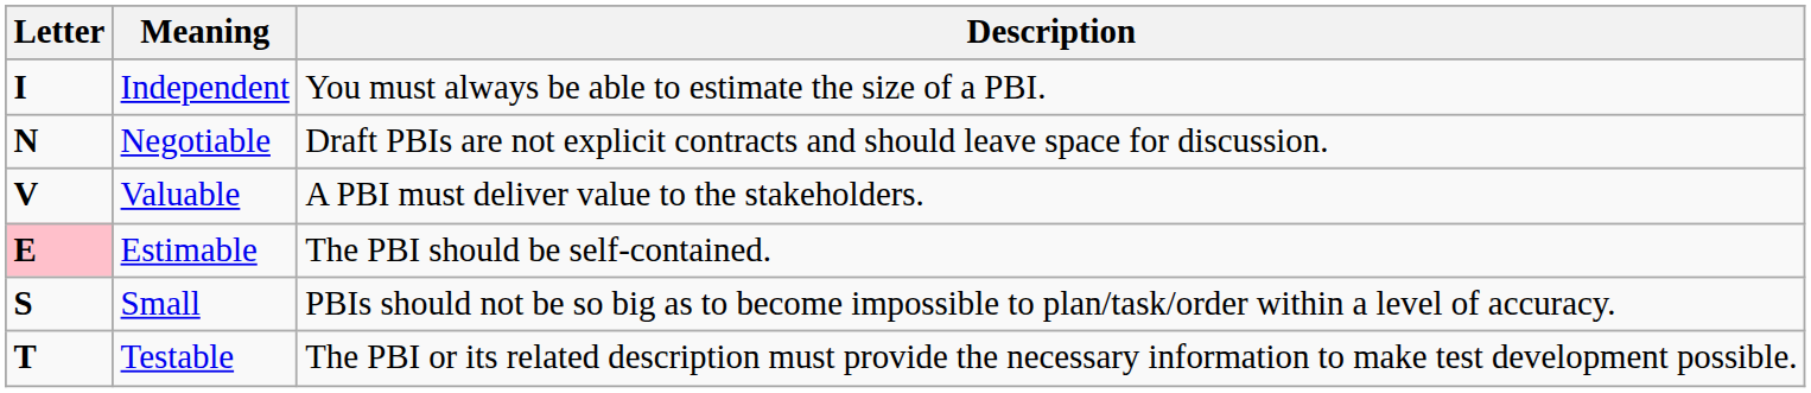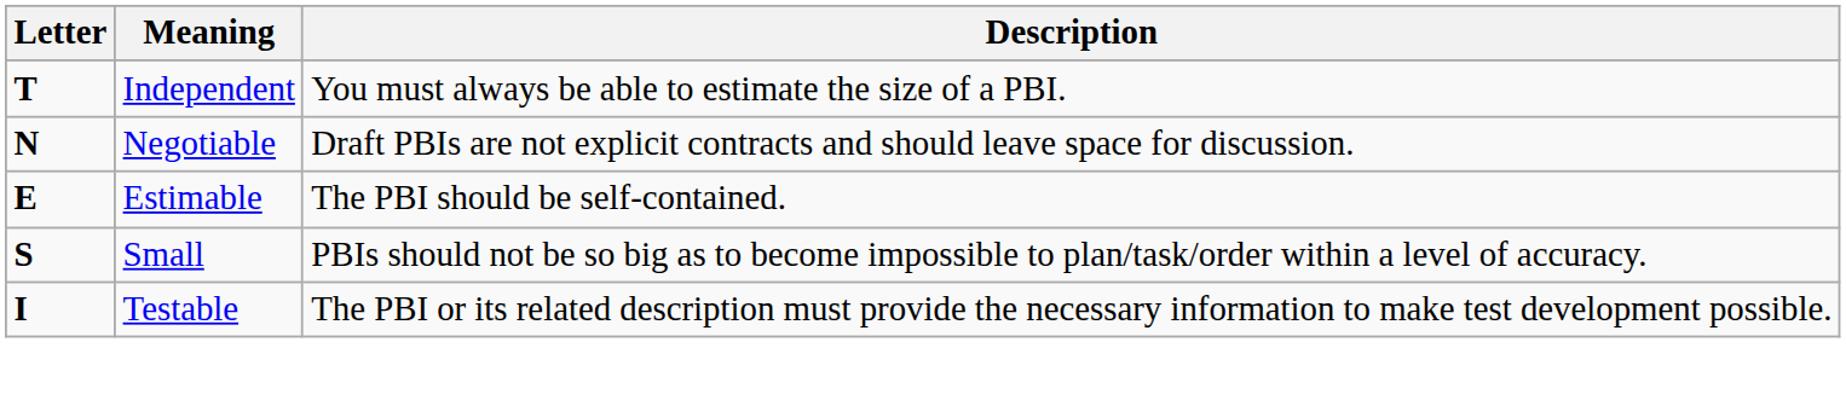 <table class="wikitable">
 <tr>
 <th>Letter</th>
 <th>Meaning</th>
 <th>Description</th>
 </tr>
 <tr>
-<td><strong>I</strong></td>
+<td><strong>T</strong></td>
 <td><a href='#'>Independent</a></td>
 <td>You must always be able to estimate the size of a PBI.</td>
 </tr>
 <tr>
 <td><strong>N</strong></td>
 <td><a href='#'>Negotiable</a></td>
 <td>Draft PBIs are not explicit contracts and should leave space for discussion.</td>
 </tr>
 <tr>
-<td><strong>V</strong></td>
-<td><a href='#'>Valuable</a></td>
-<td>A PBI must deliver value to the stakeholders.</td>
-</tr>
-<tr>
-<td style="background: pink;"><strong>E</strong></td>
+<td><strong>E</strong></td>
 <td><a href='#'>Estimable</a></td>
 <td>The PBI should be self-contained.</td>
 </tr>
 <tr>
 <td><strong>S</strong></td>
 <td><a href='#'>Small</a></td>
 <td>PBIs should not be so big as to become impossible to plan/task/order within a level of accuracy.</td>
 </tr>
 <tr>
-<td><strong>T</strong></td>
+<td><strong>I</strong></td>
 <td><a href='#'>Testable</a></td>
 <td>The PBI or its related description must provide the necessary information to make test development possible.</td>
 </tr>
 </table>
